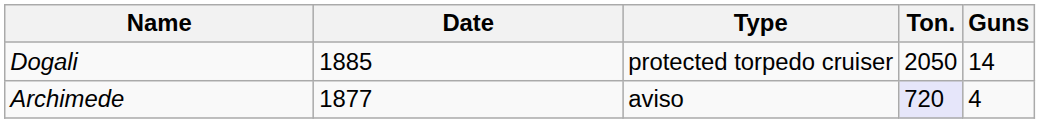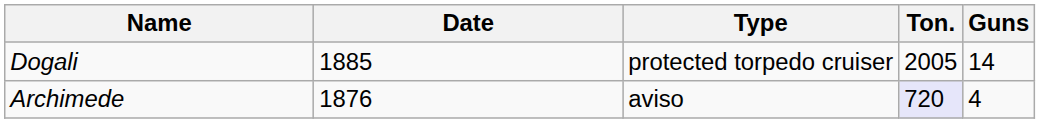 <table class="wikitable">
 <tr>
 <th width=200px>Name</th>
 <th width=200px>Date</th>
 <th>Type</th>
 <th>Ton.</th>
 <th>Guns</th>
 </tr>
 <tr>
 <td><em>Dogali</em></td>
 <td>1885</td>
 <td>protected torpedo cruiser</td>
-<td>2050</td>
+<td>2005</td>
 <td>14</td>
 </tr>
 <tr>
 <td><em>Archimede</em></td>
-<td>1877</td>
+<td>1876</td>
 <td>aviso</td>
 <td style="background: lavender;">720</td>
 <td>4</td>
 </tr>
 </table>
